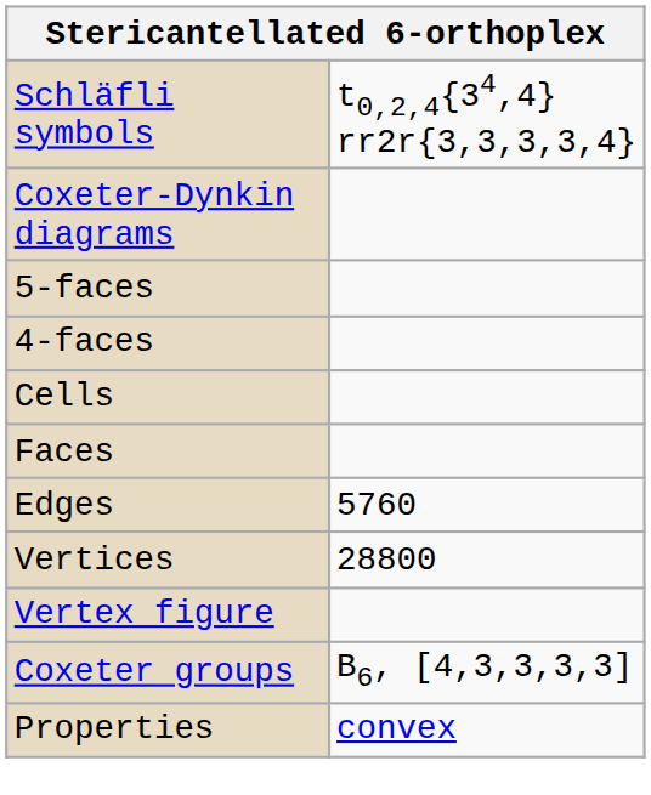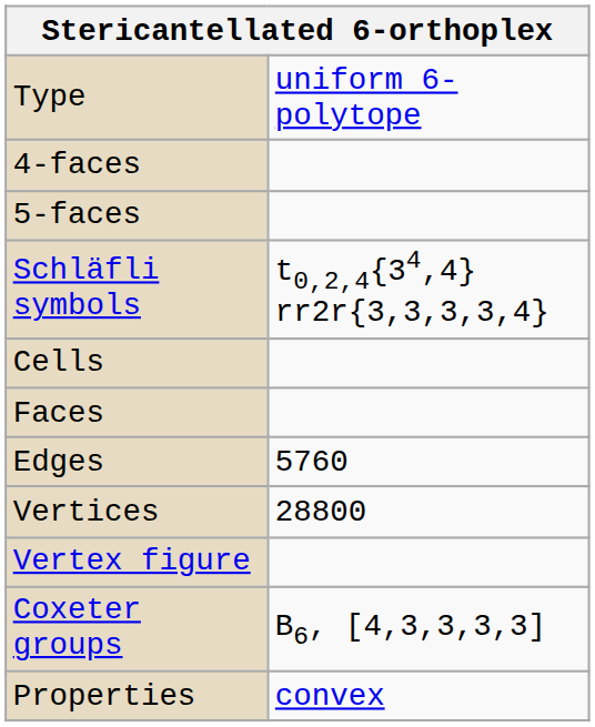 <table class="wikitable" style="float:right; margin-left:8px; width:250px">
 <tr>
 <th bgcolor=#e7dcc3 colspan=2>Stericantellated 6-orthoplex</th>
 </tr>
 <tr>
-<td bgcolor=#e7dcc3><a href='#'>Schläfli symbols</a></td>
-<td>t<sub>0,2,4</sub>{3<sup>4</sup>,4}<br>rr2r{3,3,3,3,4}</td>
+<td bgcolor=#e7dcc3>Type</td>
+<td><a href='#'>uniform 6-polytope</a></td>
 </tr>
 <tr>
-<td bgcolor=#e7dcc3><a href='#'>Coxeter-Dynkin diagrams</a></td>
+<td bgcolor=#e7dcc3>4-faces</td>
 <td></td>
 </tr>
 <tr>
 <td bgcolor=#e7dcc3>5-faces</td>
 <td></td>
 </tr>
 <tr>
-<td bgcolor=#e7dcc3>4-faces</td>
-<td></td>
+<td bgcolor=#e7dcc3><a href='#'>Schläfli symbols</a></td>
+<td>t<sub>0,2,4</sub>{3<sup>4</sup>,4}<br>rr2r{3,3,3,3,4}</td>
 </tr>
 <tr>
 <td bgcolor=#e7dcc3>Cells</td>
 <td></td>
 </tr>
 <tr>
 <td bgcolor=#e7dcc3>Faces</td>
 <td></td>
 </tr>
 <tr>
 <td bgcolor=#e7dcc3>Edges</td>
 <td>5760</td>
 </tr>
 <tr>
 <td bgcolor=#e7dcc3>Vertices</td>
 <td>28800</td>
 </tr>
 <tr>
 <td bgcolor=#e7dcc3><a href='#'>Vertex figure</a></td>
 <td></td>
 </tr>
 <tr>
 <td bgcolor=#e7dcc3><a href='#'>Coxeter groups</a></td>
 <td>B<sub>6</sub>, [4,3,3,3,3]</td>
 </tr>
 <tr>
 <td bgcolor=#e7dcc3>Properties</td>
 <td><a href='#'>convex</a></td>
 </tr>
 </table>
